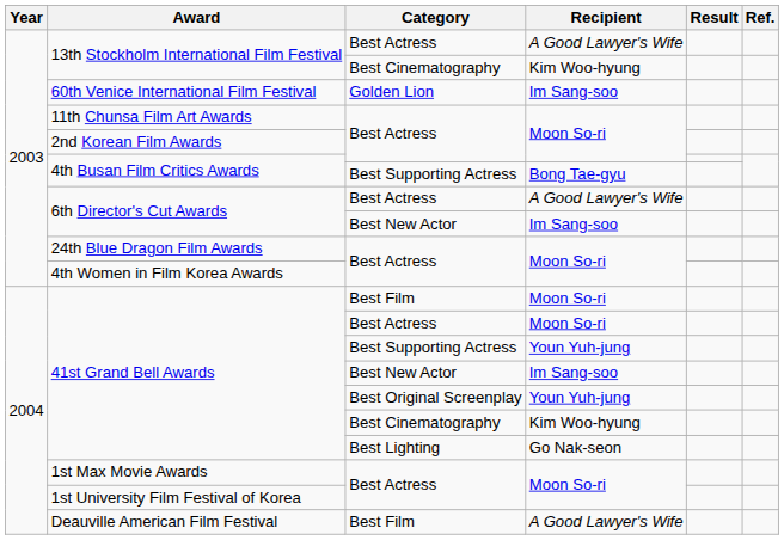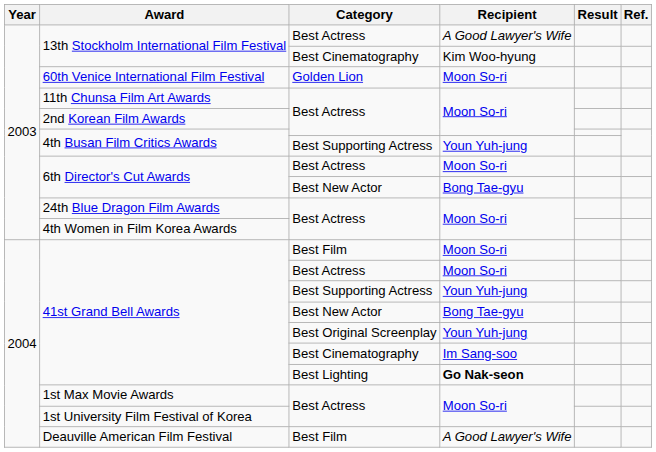 <table class="wikitable sortable">
 <tr>
 <th>Year</th>
 <th>Award</th>
 <th>Category</th>
 <th>Recipient</th>
 <th>Result</th>
 <th>Ref.</th>
 </tr>
 <tr>
 <td rowspan="11">2003</td>
 <td rowspan="2">13th <a href='#'>Stockholm International Film Festival</a></td>
 <td>Best Actress</td>
 <td><em>A Good Lawyer's Wife</em></td>
 <td></td>
 <td></td>
 </tr>
 <tr>
 <td>Best Cinematography</td>
 <td>Kim Woo-hyung</td>
 <td></td>
 <td></td>
 </tr>
 <tr>
 <td><a href='#'>60th Venice International Film Festival</a></td>
 <td><a href='#'>Golden Lion</a></td>
-<td><a href='#'>Im Sang-soo</a></td>
+<td><a href='#'>Moon So-ri</a></td>
 <td></td>
 <td></td>
 </tr>
 <tr>
 <td>11th <a href='#'>Chunsa Film Art Awards</a></td>
 <td rowspan="3">Best Actress</td>
 <td rowspan="3"><a href='#'>Moon So-ri</a></td>
 <td></td>
 <td></td>
 </tr>
 <tr>
 <td>2nd <a href='#'>Korean Film Awards</a></td>
 <td></td>
 <td></td>
 </tr>
 <tr>
 <td rowspan="2">4th <a href='#'>Busan Film Critics Awards</a></td>
 <td></td>
 <td rowspan="2"></td>
 </tr>
 <tr>
 <td>Best Supporting Actress</td>
-<td><a href='#'>Bong Tae-gyu</a></td>
+<td><a href='#'>Youn Yuh-jung</a></td>
 <td></td>
 </tr>
 <tr>
 <td rowspan="2">6th <a href='#'>Director's Cut Awards</a></td>
 <td>Best Actress</td>
-<td><em>A Good Lawyer's Wife</em></td>
+<td><a href='#'>Moon So-ri</a></td>
 <td></td>
 <td></td>
 </tr>
 <tr>
 <td>Best New Actor</td>
-<td><a href='#'>Im Sang-soo</a></td>
+<td><a href='#'>Bong Tae-gyu</a></td>
 <td></td>
 <td></td>
 </tr>
 <tr>
 <td>24th <a href='#'>Blue Dragon Film Awards</a></td>
 <td rowspan="2">Best Actress</td>
 <td rowspan="2"><a href='#'>Moon So-ri</a></td>
 <td></td>
 <td></td>
 </tr>
 <tr>
 <td>4th Women in Film Korea Awards</td>
 <td></td>
 <td></td>
 </tr>
 <tr>
 <td rowspan="10">2004</td>
 <td rowspan="7"><a href='#'>41st Grand Bell Awards</a></td>
 <td>Best Film</td>
 <td><a href='#'>Moon So-ri</a></td>
 <td></td>
 <td></td>
 </tr>
 <tr>
 <td>Best Actress</td>
 <td><a href='#'>Moon So-ri</a></td>
 <td></td>
 <td></td>
 </tr>
 <tr>
 <td>Best Supporting Actress</td>
 <td><a href='#'>Youn Yuh-jung</a></td>
 <td></td>
 <td></td>
 </tr>
 <tr>
 <td>Best New Actor</td>
-<td><a href='#'>Im Sang-soo</a></td>
+<td><a href='#'>Bong Tae-gyu</a></td>
 <td></td>
 <td></td>
 </tr>
 <tr>
 <td>Best Original Screenplay</td>
 <td><a href='#'>Youn Yuh-jung</a></td>
 <td></td>
 <td></td>
 </tr>
 <tr>
 <td>Best Cinematography</td>
-<td>Kim Woo-hyung</td>
+<td><a href='#'>Im Sang-soo</a></td>
 <td></td>
 <td></td>
 </tr>
 <tr>
 <td>Best Lighting</td>
-<td>Go Nak-seon</td>
+<td><strong>Go Nak-seon</strong></td>
 <td></td>
 <td></td>
 </tr>
 <tr>
 <td>1st Max Movie Awards</td>
 <td rowspan="2">Best Actress</td>
 <td rowspan="2"><a href='#'>Moon So-ri</a></td>
 <td></td>
 <td></td>
 </tr>
 <tr>
 <td>1st University Film Festival of Korea</td>
 <td></td>
 <td></td>
 </tr>
 <tr>
 <td>Deauville American Film Festival</td>
 <td>Best Film</td>
 <td><em>A Good Lawyer's Wife</em></td>
 <td></td>
 <td></td>
 </tr>
 </table>
